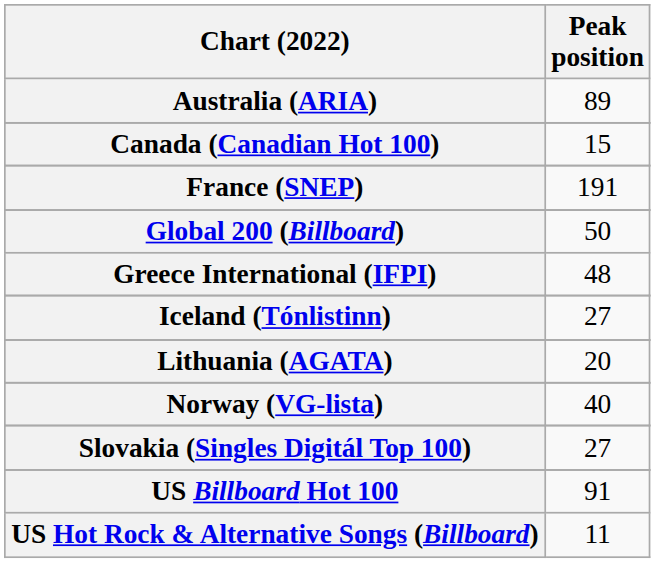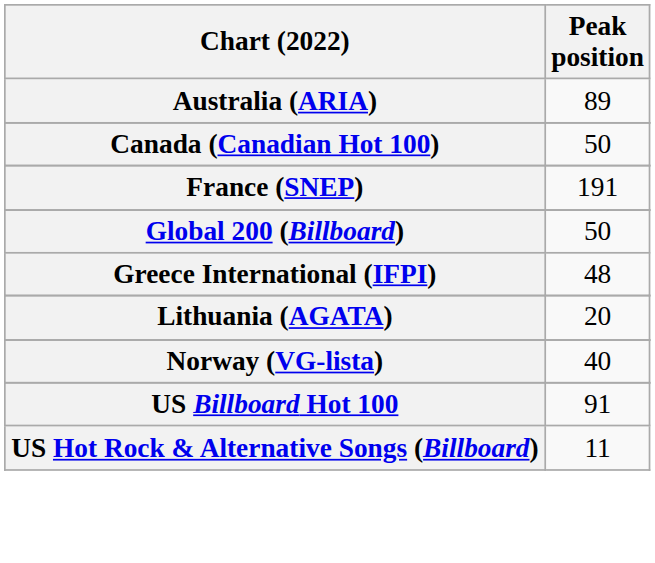 <table class="wikitable sortable plainrowheaders" style="text-align:center">
 <tr>
 <th scope="col">Chart (2022)</th>
 <th scope="col">Peak<br> position</th>
 </tr>
 <tr>
 <th scope="row">Australia (<a href='#'>ARIA</a>)</th>
 <td>89</td>
 </tr>
 <tr>
 </tr>
 <tr>
 <th scope="row">Canada (<a href='#'>Canadian Hot 100</a>)</th>
-<td>15</td>
+<td>50</td>
 </tr>
 <tr>
 </tr>
 <tr>
 </tr>
 <tr>
 <th scope="row">France (<a href='#'>SNEP</a>)</th>
 <td>191</td>
 </tr>
 <tr>
 </tr>
 <tr>
 <th scope="row"><a href='#'>Global 200</a> (<em><a href='#'>Billboard</a></em>)</th>
 <td>50</td>
 </tr>
 <tr>
 <th scope="row">Greece International (<a href='#'>IFPI</a>)</th>
 <td>48</td>
 </tr>
 <tr>
 </tr>
 <tr>
-<th scope="row">Iceland (<a href='#'>Tónlistinn</a>)</th>
-<td>27</td>
-</tr>
-<tr>
 </tr>
 <tr>
 <th scope="row">Lithuania (<a href='#'>AGATA</a>)</th>
 <td>20</td>
 </tr>
 <tr>
 </tr>
 <tr>
 <th scope="row">Norway (<a href='#'>VG-lista</a>)</th>
 <td>40</td>
 </tr>
 <tr>
-</tr>
-<tr>
-<th scope="row">Slovakia (<a href='#'>Singles Digitál Top 100</a>)</th>
-<td>27</td>
 </tr>
 <tr>
 </tr>
 <tr>
 </tr>
 <tr>
 </tr>
 <tr>
 <th scope="row">US <a href='#'><em>Billboard</em> Hot 100</a></th>
 <td>91</td>
 </tr>
 <tr>
 <th scope="row">US <a href='#'>Hot Rock & Alternative Songs</a> (<em><a href='#'>Billboard</a></em>)</th>
 <td>11</td>
 </tr>
 </table>
